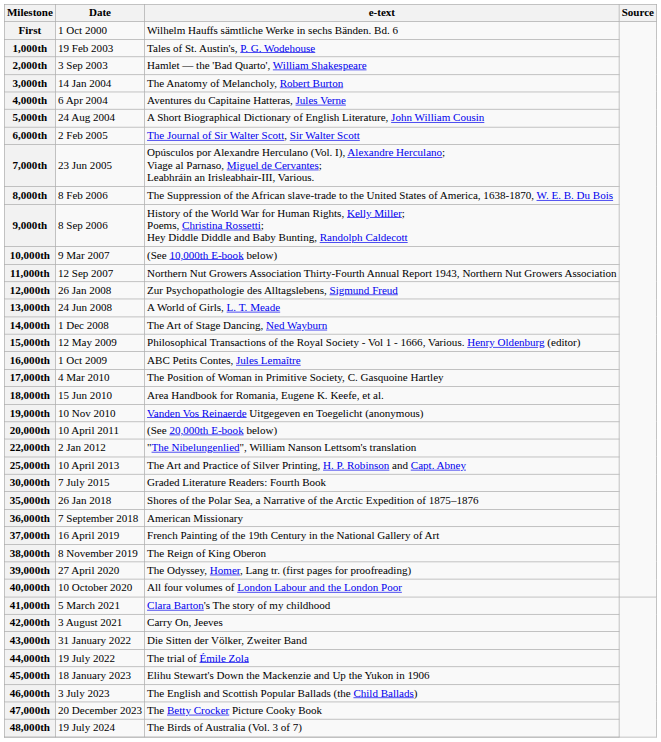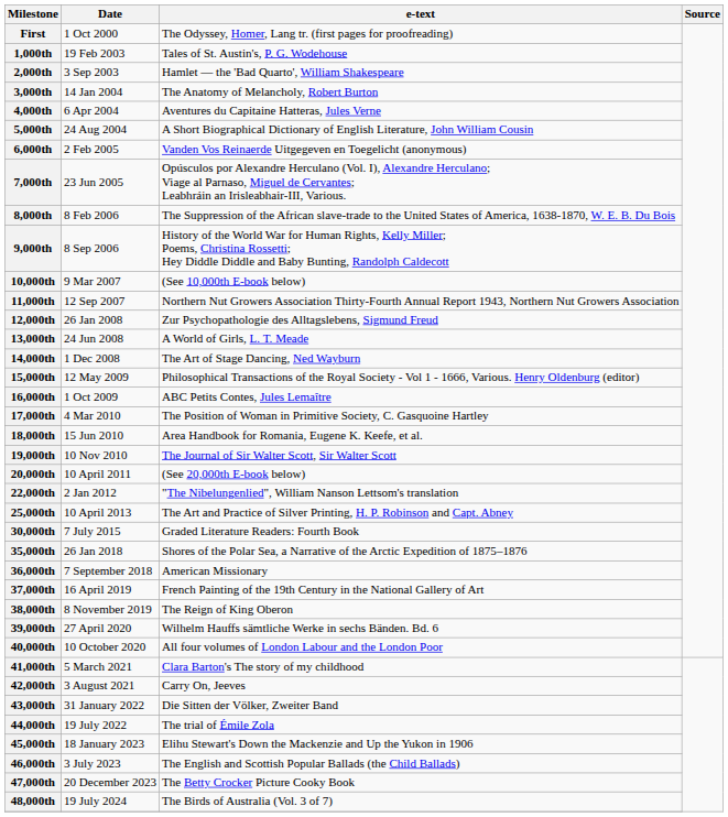 <table class="wikitable">
 <tr>
 <th>Milestone</th>
 <th>Date</th>
 <th>e-text</th>
 <th>Source</th>
 </tr>
 <tr>
 <th>First</th>
 <td>1 Oct 2000</td>
-<td>Wilhelm Hauffs sämtliche Werke in sechs Bänden. Bd. 6</td>
+<td>The Odyssey, <a href='#'>Homer</a>, Lang tr. (first pages for proofreading)</td>
 <td rowspan="30"></td>
 </tr>
 <tr>
 <th>1,000th</th>
 <td>19 Feb 2003</td>
 <td>Tales of St. Austin's, <a href='#'>P. G. Wodehouse</a></td>
 </tr>
 <tr>
 <th>2,000th</th>
 <td>3 Sep 2003</td>
 <td>Hamlet — the 'Bad Quarto', <a href='#'>William Shakespeare</a></td>
 </tr>
 <tr>
 <th>3,000th</th>
 <td>14 Jan 2004</td>
 <td>The Anatomy of Melancholy, <a href='#'>Robert Burton</a></td>
 </tr>
 <tr>
 <th>4,000th</th>
 <td>6 Apr 2004</td>
 <td>Aventures du Capitaine Hatteras, <a href='#'>Jules Verne</a></td>
 </tr>
 <tr>
 <th>5,000th</th>
 <td>24 Aug 2004</td>
 <td>A Short Biographical Dictionary of English Literature, <a href='#'>John William Cousin</a></td>
 </tr>
 <tr>
 <th>6,000th</th>
 <td>2 Feb 2005</td>
-<td><a href='#'>The Journal of Sir Walter Scott</a>, <a href='#'>Sir Walter Scott</a></td>
+<td><a href='#'>Vanden Vos Reinaerde</a> Uitgegeven en Toegelicht (anonymous)</td>
 </tr>
 <tr>
 <th>7,000th</th>
 <td>23 Jun 2005</td>
 <td>Opúsculos por Alexandre Herculano (Vol. I), <a href='#'>Alexandre Herculano</a>; <br> Viage al Parnaso, <a href='#'>Miguel de Cervantes</a>; <br> Leabhráin an Irisleabhair-III, Various.</td>
 </tr>
 <tr>
 <th>8,000th</th>
 <td>8 Feb 2006</td>
 <td>The Suppression of the African slave-trade to the United States of America, 1638-1870, <a href='#'>W. E. B. Du Bois</a></td>
 </tr>
 <tr>
 <th>9,000th</th>
 <td>8 Sep 2006</td>
 <td>History of the World War for Human Rights, <a href='#'>Kelly Miller</a>;<br> Poems, <a href='#'>Christina Rossetti</a>;<br> Hey Diddle Diddle and Baby Bunting, <a href='#'>Randolph Caldecott</a></td>
 </tr>
 <tr>
 <th>10,000th</th>
 <td>9 Mar 2007</td>
 <td>(See <a href='#'>10,000th E-book</a> below)</td>
 </tr>
 <tr>
 <th>11,000th</th>
 <td>12 Sep 2007</td>
 <td>Northern Nut Growers Association Thirty-Fourth Annual Report 1943, Northern Nut Growers Association</td>
 </tr>
 <tr>
 <th>12,000th</th>
 <td>26 Jan 2008</td>
 <td>Zur Psychopathologie des Alltagslebens, <a href='#'>Sigmund Freud</a></td>
 </tr>
 <tr>
 <th>13,000th</th>
 <td>24 Jun 2008</td>
 <td>A World of Girls, <a href='#'>L. T. Meade</a></td>
 </tr>
 <tr>
 <th>14,000th</th>
 <td>1 Dec 2008</td>
 <td>The Art of Stage Dancing, <a href='#'>Ned Wayburn</a></td>
 </tr>
 <tr>
 <th>15,000th</th>
 <td>12 May 2009</td>
 <td>Philosophical Transactions of the Royal Society - Vol 1 - 1666, Various. <a href='#'>Henry Oldenburg</a> (editor)</td>
 </tr>
 <tr>
 <th>16,000th</th>
 <td>1 Oct 2009</td>
 <td>ABC Petits Contes, <a href='#'>Jules Lemaître</a></td>
 </tr>
 <tr>
 <th>17,000th</th>
 <td>4 Mar 2010</td>
 <td>The Position of Woman in Primitive Society, C. Gasquoine Hartley</td>
 </tr>
 <tr>
 <th>18,000th</th>
 <td>15 Jun 2010</td>
 <td>Area Handbook for Romania, Eugene K. Keefe, et al.</td>
 </tr>
 <tr>
 <th>19,000th</th>
 <td>10 Nov 2010</td>
-<td><a href='#'>Vanden Vos Reinaerde</a> Uitgegeven en Toegelicht (anonymous)</td>
+<td><a href='#'>The Journal of Sir Walter Scott</a>, <a href='#'>Sir Walter Scott</a></td>
 </tr>
 <tr>
 <th>20,000th</th>
 <td>10 April 2011</td>
 <td>(See <a href='#'>20,000th E-book</a> below)</td>
 </tr>
 <tr>
 <th>22,000th</th>
 <td>2 Jan 2012</td>
 <td>"<a href='#'>The Nibelungenlied</a>", William Nanson Lettsom's translation</td>
 </tr>
 <tr>
 <th>25,000th</th>
 <td>10 April 2013</td>
 <td>The Art and Practice of Silver Printing, <a href='#'>H. P. Robinson</a> and <a href='#'>Capt. Abney</a></td>
 </tr>
 <tr>
 <th>30,000th</th>
 <td>7 July 2015</td>
 <td>Graded Literature Readers: Fourth Book</td>
 </tr>
 <tr>
 <th>35,000th</th>
 <td>26 Jan 2018</td>
 <td>Shores of the Polar Sea, a Narrative of the Arctic Expedition of 1875–1876</td>
 </tr>
 <tr>
 <th>36,000th</th>
 <td>7 September 2018</td>
 <td>American Missionary</td>
 </tr>
 <tr>
 <th>37,000th</th>
 <td>16 April 2019</td>
 <td>French Painting of the 19th Century in the National Gallery of Art</td>
 </tr>
 <tr>
 <th>38,000th</th>
 <td>8 November 2019</td>
 <td>The Reign of King Oberon</td>
 </tr>
 <tr>
 <th>39,000th</th>
 <td>27 April 2020</td>
-<td>The Odyssey, <a href='#'>Homer</a>, Lang tr. (first pages for proofreading)</td>
+<td>Wilhelm Hauffs sämtliche Werke in sechs Bänden. Bd. 6</td>
 </tr>
 <tr>
 <th>40,000th</th>
 <td>10 October 2020</td>
 <td>All four volumes of <a href='#'>London Labour and the London Poor</a></td>
 </tr>
 <tr>
 <th>41,000th</th>
 <td>5 March 2021</td>
 <td><a href='#'>Clara Barton</a>'s The story of my childhood</td>
 </tr>
 <tr>
 <th>42,000th</th>
 <td>3 August 2021</td>
 <td>Carry On, Jeeves</td>
 </tr>
 <tr>
 <th>43,000th</th>
 <td>31 January 2022</td>
 <td>Die Sitten der Völker, Zweiter Band</td>
 </tr>
 <tr>
 <th>44,000th</th>
 <td>19 July 2022</td>
 <td>The trial of <a href='#'>Émile Zola</a></td>
 </tr>
 <tr>
 <th>45,000th</th>
 <td>18 January 2023</td>
 <td>Elihu Stewart's Down the Mackenzie and Up the Yukon in 1906</td>
 </tr>
 <tr>
 <th>46,000th</th>
 <td>3 July 2023</td>
 <td>The English and Scottish Popular Ballads (the <a href='#'>Child Ballads</a>)</td>
 </tr>
 <tr>
 <th>47,000th</th>
 <td>20 December 2023</td>
 <td>The <a href='#'>Betty Crocker</a> Picture Cooky Book</td>
 </tr>
 <tr>
 <th>48,000th</th>
 <td>19 July 2024</td>
 <td>The Birds of Australia (Vol. 3 of 7)</td>
 </tr>
 <tr>
 </tr>
 </table>
